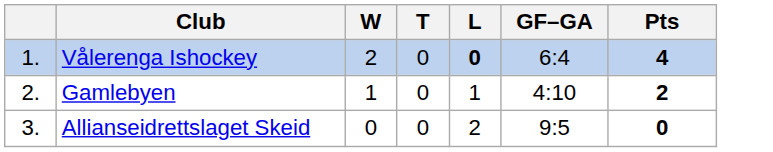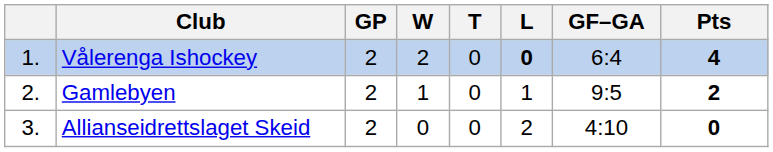 <table class="wikitable">
 <tr>
 <th width="30"></th>
 <th width="200">Club</th>
+<th width="30">GP</th>
 <th width="30">W</th>
 <th width="30">T</th>
 <th width="30">L</th>
 <th width="70">GF–GA</th>
 <th width="70">Pts</th>
 </tr>
 <tr bgcolor="#BCD2EE" align="center">
 <td>1.</td>
 <td align="left"><a href='#'>Vålerenga Ishockey</a></td>
 <td>2</td>
+<td>2</td>
 <td>0</td>
 <td><strong>0</strong></td>
 <td>6:4</td>
 <td><strong>4</strong></td>
 </tr>
 <tr bgcolor="#FFFFFF" align="center">
 <td>2.</td>
 <td align="left"><a href='#'>Gamlebyen</a></td>
+<td>2</td>
 <td>1</td>
 <td>0</td>
 <td>1</td>
-<td>4:10</td>
+<td>9:5</td>
 <td><strong>2</strong></td>
 </tr>
 <tr bgcolor="#FFFFFF" align="center">
 <td>3.</td>
 <td align="left"><a href='#'>Allianseidrettslaget Skeid</a></td>
+<td>2</td>
 <td>0</td>
 <td>0</td>
 <td>2</td>
-<td>9:5</td>
+<td>4:10</td>
 <td><strong>0</strong></td>
 </tr>
 </table>
